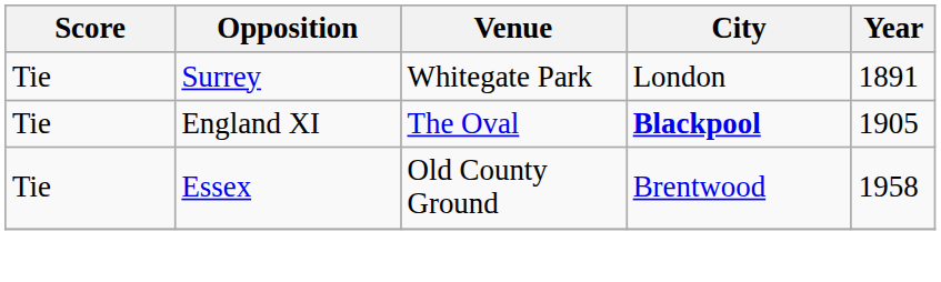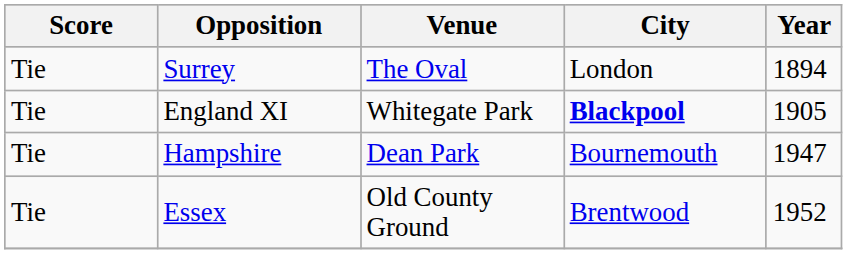 <table class="wikitable" width=80%|>
 <tr>
 <th width=15%>Score</th>
 <th width=20%>Opposition</th>
 <th width=20%>Venue</th>
 <th width=20%>City</th>
 <th width=5%>Year</th>
 </tr>
 <tr>
 <td>Tie</td>
 <td><a href='#'>Surrey</a></td>
-<td>Whitegate Park</td>
+<td><a href='#'>The Oval</a></td>
 <td>London</td>
-<td>1891</td>
+<td>1894</td>
 </tr>
 <tr>
 <td>Tie</td>
 <td>England XI</td>
-<td><a href='#'>The Oval</a></td>
+<td>Whitegate Park</td>
 <td><strong><a href='#'>Blackpool</a></strong></td>
 <td>1905</td>
+</tr>
+<tr>
+<td>Tie</td>
+<td><a href='#'>Hampshire</a></td>
+<td><a href='#'>Dean Park</a></td>
+<td><a href='#'>Bournemouth</a></td>
+<td>1947</td>
 </tr>
 <tr>
 <td>Tie</td>
 <td><a href='#'>Essex</a></td>
 <td>Old County Ground</td>
 <td><a href='#'>Brentwood</a></td>
-<td>1958</td>
+<td>1952</td>
 </tr>
 <tr>
 </tr>
 </table>
